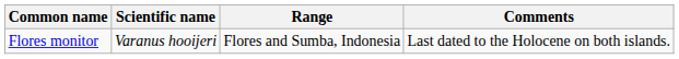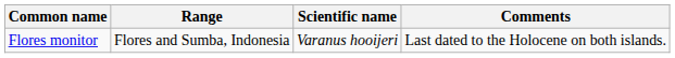 <table class="wikitable sortable">
 <tr>
 <th>Common name</th>
+<th>Range</th>
 <th>Scientific name</th>
-<th>Range</th>
 <th class="unsortable">Comments</th>
 </tr>
 <tr>
 <td><a href='#'>Flores monitor</a></td>
+<td>Flores and Sumba, Indonesia</td>
 <td><em>Varanus hooijeri</em></td>
-<td>Flores and Sumba, Indonesia</td>
 <td>Last dated to the Holocene on both islands.</td>
 </tr>
 </table>
